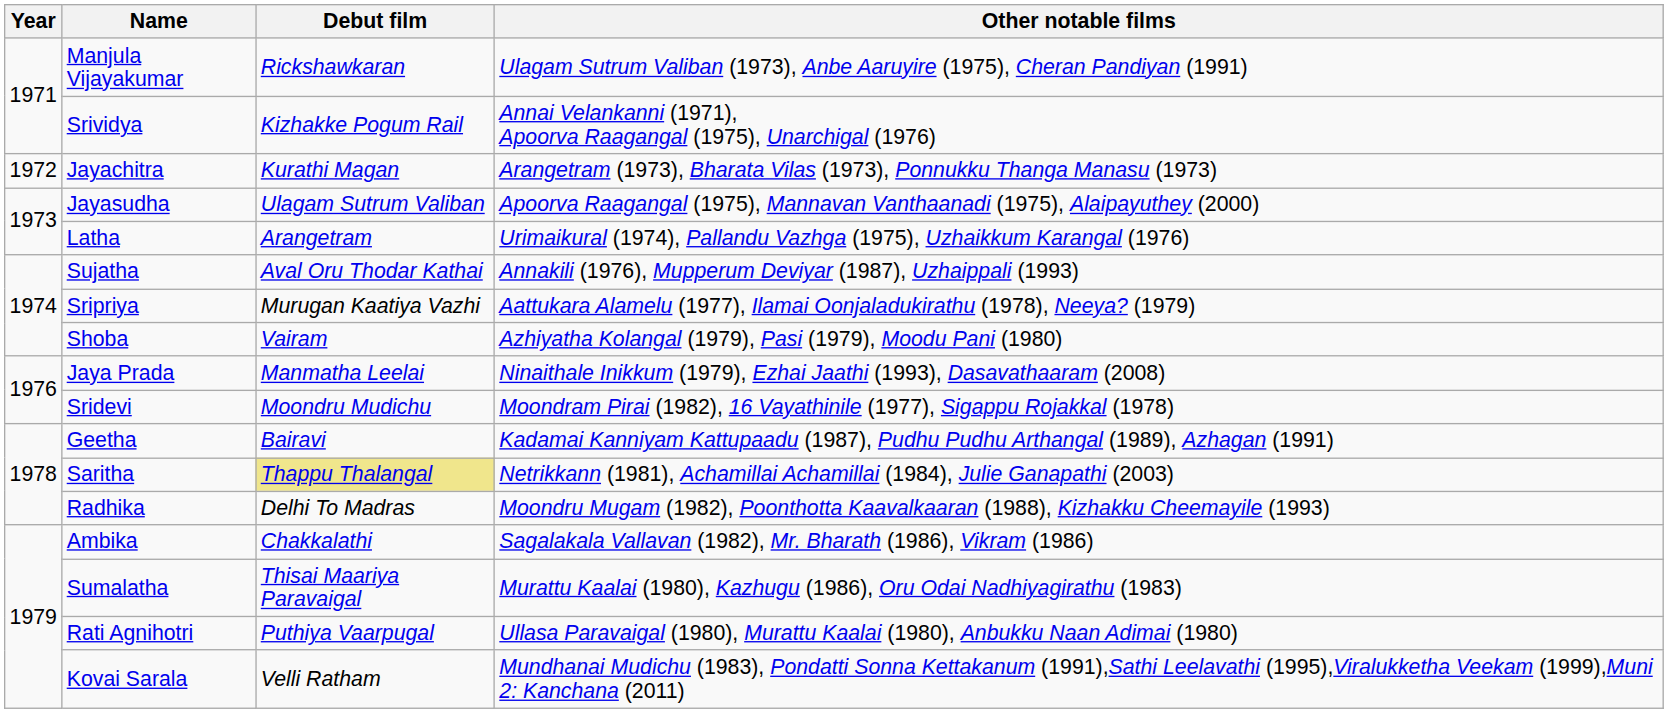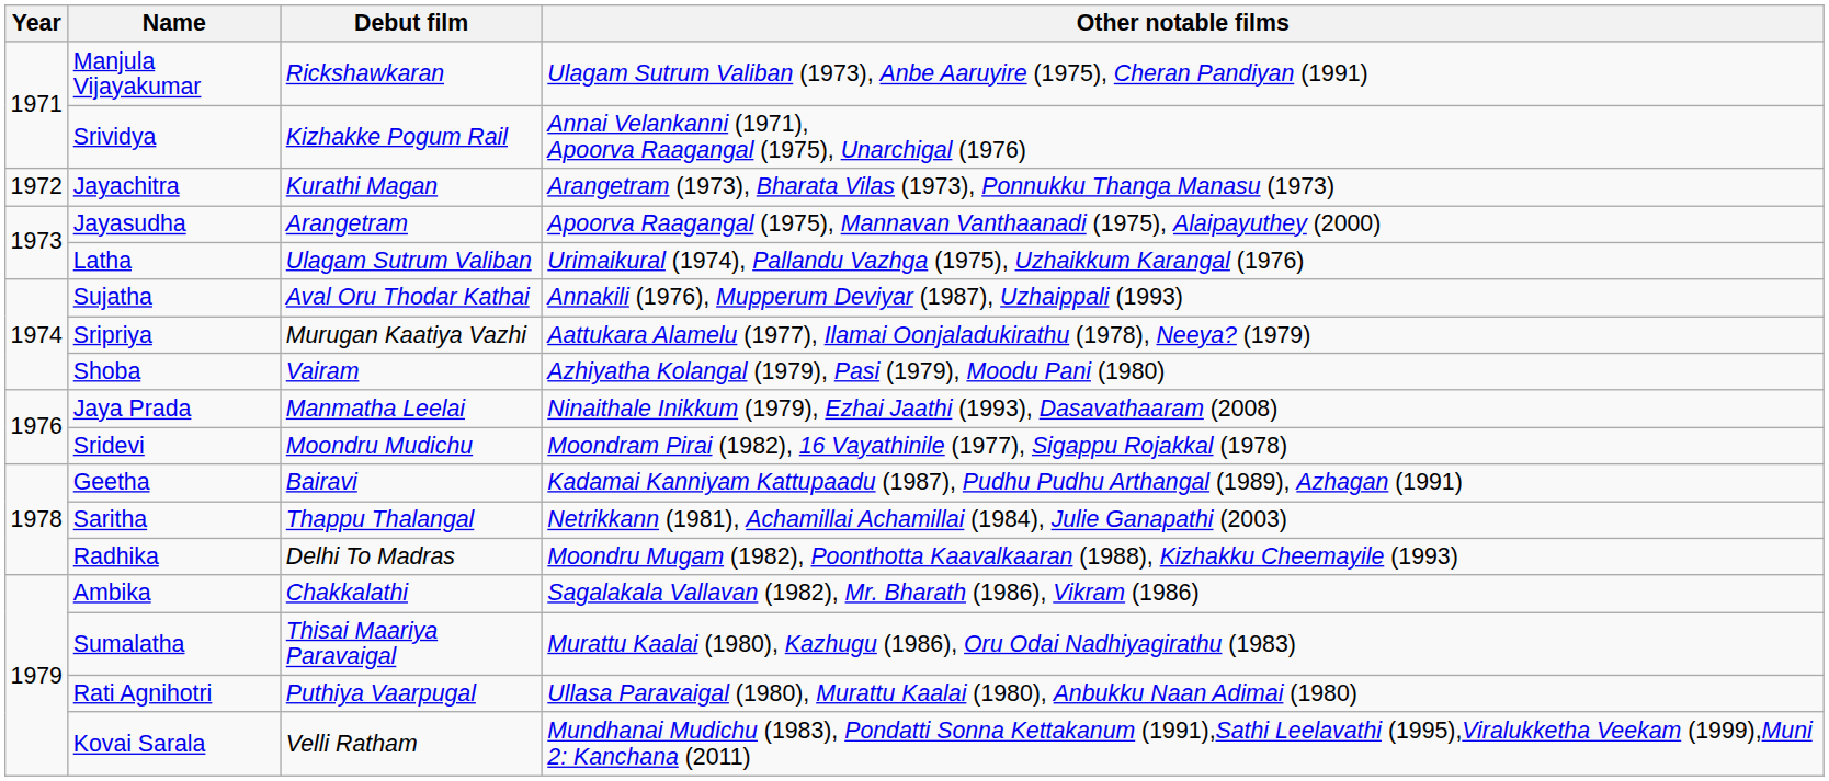 <table class="wikitable sortable">
 <tr>
 <th>Year</th>
 <th>Name</th>
 <th>Debut film</th>
 <th class=unsortable>Other notable films</th>
 </tr>
 <tr>
 <td rowspan="2">1971</td>
 <td><a href='#'>Manjula Vijayakumar</a></td>
 <td><em><a href='#'>Rickshawkaran</a></em></td>
 <td><em><a href='#'>Ulagam Sutrum Valiban</a></em> (1973), <em><a href='#'>Anbe Aaruyire</a></em> (1975), <em><a href='#'>Cheran Pandiyan</a></em> (1991)</td>
 </tr>
 <tr>
 <td><a href='#'>Srividya</a></td>
 <td><em><a href='#'>Kizhakke Pogum Rail</a></em></td>
 <td><em><a href='#'>Annai Velankanni</a></em> (1971),<br> <em><a href='#'>Apoorva Raagangal</a></em> (1975), <em><a href='#'>Unarchigal</a></em> (1976)</td>
 </tr>
 <tr>
 <td>1972</td>
 <td><a href='#'>Jayachitra</a></td>
 <td><em><a href='#'>Kurathi Magan</a></em></td>
 <td><em><a href='#'>Arangetram</a></em> (1973), <em><a href='#'>Bharata Vilas</a></em> (1973), <em><a href='#'>Ponnukku Thanga Manasu</a></em> (1973)</td>
 </tr>
 <tr>
 <td rowspan="2">1973</td>
 <td><a href='#'>Jayasudha</a></td>
-<td><em><a href='#'>Ulagam Sutrum Valiban</a></em></td>
+<td><em><a href='#'>Arangetram</a></em></td>
 <td><em><a href='#'>Apoorva Raagangal</a></em> (1975), <em><a href='#'>Mannavan Vanthaanadi</a></em> (1975), <em><a href='#'>Alaipayuthey</a></em> (2000)</td>
 </tr>
 <tr>
 <td><a href='#'>Latha</a></td>
-<td><em><a href='#'>Arangetram</a></em></td>
+<td><em><a href='#'>Ulagam Sutrum Valiban</a></em></td>
 <td><em><a href='#'>Urimaikural</a></em> (1974), <em><a href='#'>Pallandu Vazhga</a></em> (1975), <em><a href='#'>Uzhaikkum Karangal</a></em> (1976)</td>
 </tr>
 <tr>
 <td rowspan="3">1974</td>
 <td><a href='#'>Sujatha</a></td>
 <td><em><a href='#'>Aval Oru Thodar Kathai</a></em></td>
 <td><em><a href='#'>Annakili</a></em> (1976), <em><a href='#'>Mupperum Deviyar</a></em> (1987), <em><a href='#'>Uzhaippali</a></em> (1993)</td>
 </tr>
 <tr>
 <td><a href='#'>Sripriya</a></td>
 <td><em>Murugan Kaatiya Vazhi</em></td>
 <td><em><a href='#'>Aattukara Alamelu</a></em> (1977), <em><a href='#'>Ilamai Oonjaladukirathu</a></em> (1978), <em><a href='#'>Neeya?</a></em> (1979)</td>
 </tr>
 <tr>
 <td><a href='#'>Shoba</a></td>
 <td><em><a href='#'>Vairam</a></em></td>
 <td><em><a href='#'>Azhiyatha Kolangal</a></em> (1979), <em><a href='#'>Pasi</a></em> (1979), <em><a href='#'>Moodu Pani</a></em> (1980)</td>
 </tr>
 <tr>
 <td rowspan="2">1976</td>
 <td><a href='#'>Jaya Prada</a></td>
 <td><em><a href='#'>Manmatha Leelai</a></em></td>
 <td><em><a href='#'>Ninaithale Inikkum</a></em> (1979), <em><a href='#'>Ezhai Jaathi</a></em> (1993), <em><a href='#'>Dasavathaaram</a></em> (2008)</td>
 </tr>
 <tr>
 <td><a href='#'>Sridevi</a></td>
 <td><em><a href='#'>Moondru Mudichu</a></em></td>
 <td><em><a href='#'>Moondram Pirai</a></em> (1982), <em><a href='#'>16 Vayathinile</a></em> (1977), <em><a href='#'>Sigappu Rojakkal</a></em> (1978)</td>
 </tr>
 <tr>
 <td rowspan="3">1978</td>
 <td><a href='#'>Geetha</a></td>
 <td><em><a href='#'>Bairavi</a></em></td>
 <td><em><a href='#'>Kadamai Kanniyam Kattupaadu</a></em> (1987), <em><a href='#'>Pudhu Pudhu Arthangal</a></em> (1989), <em><a href='#'>Azhagan</a></em> (1991)</td>
 </tr>
 <tr>
 <td><a href='#'>Saritha</a></td>
-<td style="background: khaki;"><em><a href='#'>Thappu Thalangal</a></em></td>
+<td><em><a href='#'>Thappu Thalangal</a></em></td>
 <td><em><a href='#'>Netrikkann</a></em> (1981), <em><a href='#'>Achamillai Achamillai</a></em> (1984), <em><a href='#'>Julie Ganapathi</a></em> (2003)</td>
 </tr>
 <tr>
 <td><a href='#'>Radhika</a></td>
 <td><em>Delhi To Madras</em></td>
 <td><em><a href='#'>Moondru Mugam</a></em> (1982), <em><a href='#'>Poonthotta Kaavalkaaran</a></em> (1988), <em><a href='#'>Kizhakku Cheemayile</a></em> (1993)</td>
 </tr>
 <tr>
 <td rowspan="4">1979</td>
 <td><a href='#'>Ambika</a></td>
 <td><em><a href='#'>Chakkalathi</a></em></td>
 <td><em><a href='#'>Sagalakala Vallavan</a></em> (1982), <em><a href='#'>Mr. Bharath</a></em> (1986), <em><a href='#'>Vikram</a></em> (1986)</td>
 </tr>
 <tr>
 <td><a href='#'>Sumalatha</a></td>
 <td><em><a href='#'>Thisai Maariya Paravaigal</a></em></td>
 <td><em><a href='#'>Murattu Kaalai</a></em> (1980), <em><a href='#'>Kazhugu</a></em> (1986), <em><a href='#'>Oru Odai Nadhiyagirathu</a></em> (1983)</td>
 </tr>
 <tr>
 <td><a href='#'>Rati Agnihotri</a></td>
 <td><em><a href='#'>Puthiya Vaarpugal</a></em></td>
 <td><em><a href='#'>Ullasa Paravaigal</a></em> (1980), <em><a href='#'>Murattu Kaalai</a></em> (1980), <em><a href='#'>Anbukku Naan Adimai</a></em> (1980)</td>
 </tr>
 <tr>
 <td><a href='#'>Kovai Sarala</a></td>
 <td><em>Velli Ratham</em></td>
 <td><em><a href='#'>Mundhanai Mudichu</a></em> (1983), <em><a href='#'>Pondatti Sonna Kettakanum</a></em> (1991),<em><a href='#'>Sathi Leelavathi</a></em> (1995),<em><a href='#'>Viralukketha Veekam</a></em> (1999),<em><a href='#'>Muni 2: Kanchana</a></em> (2011)</td>
 </tr>
 </table>
